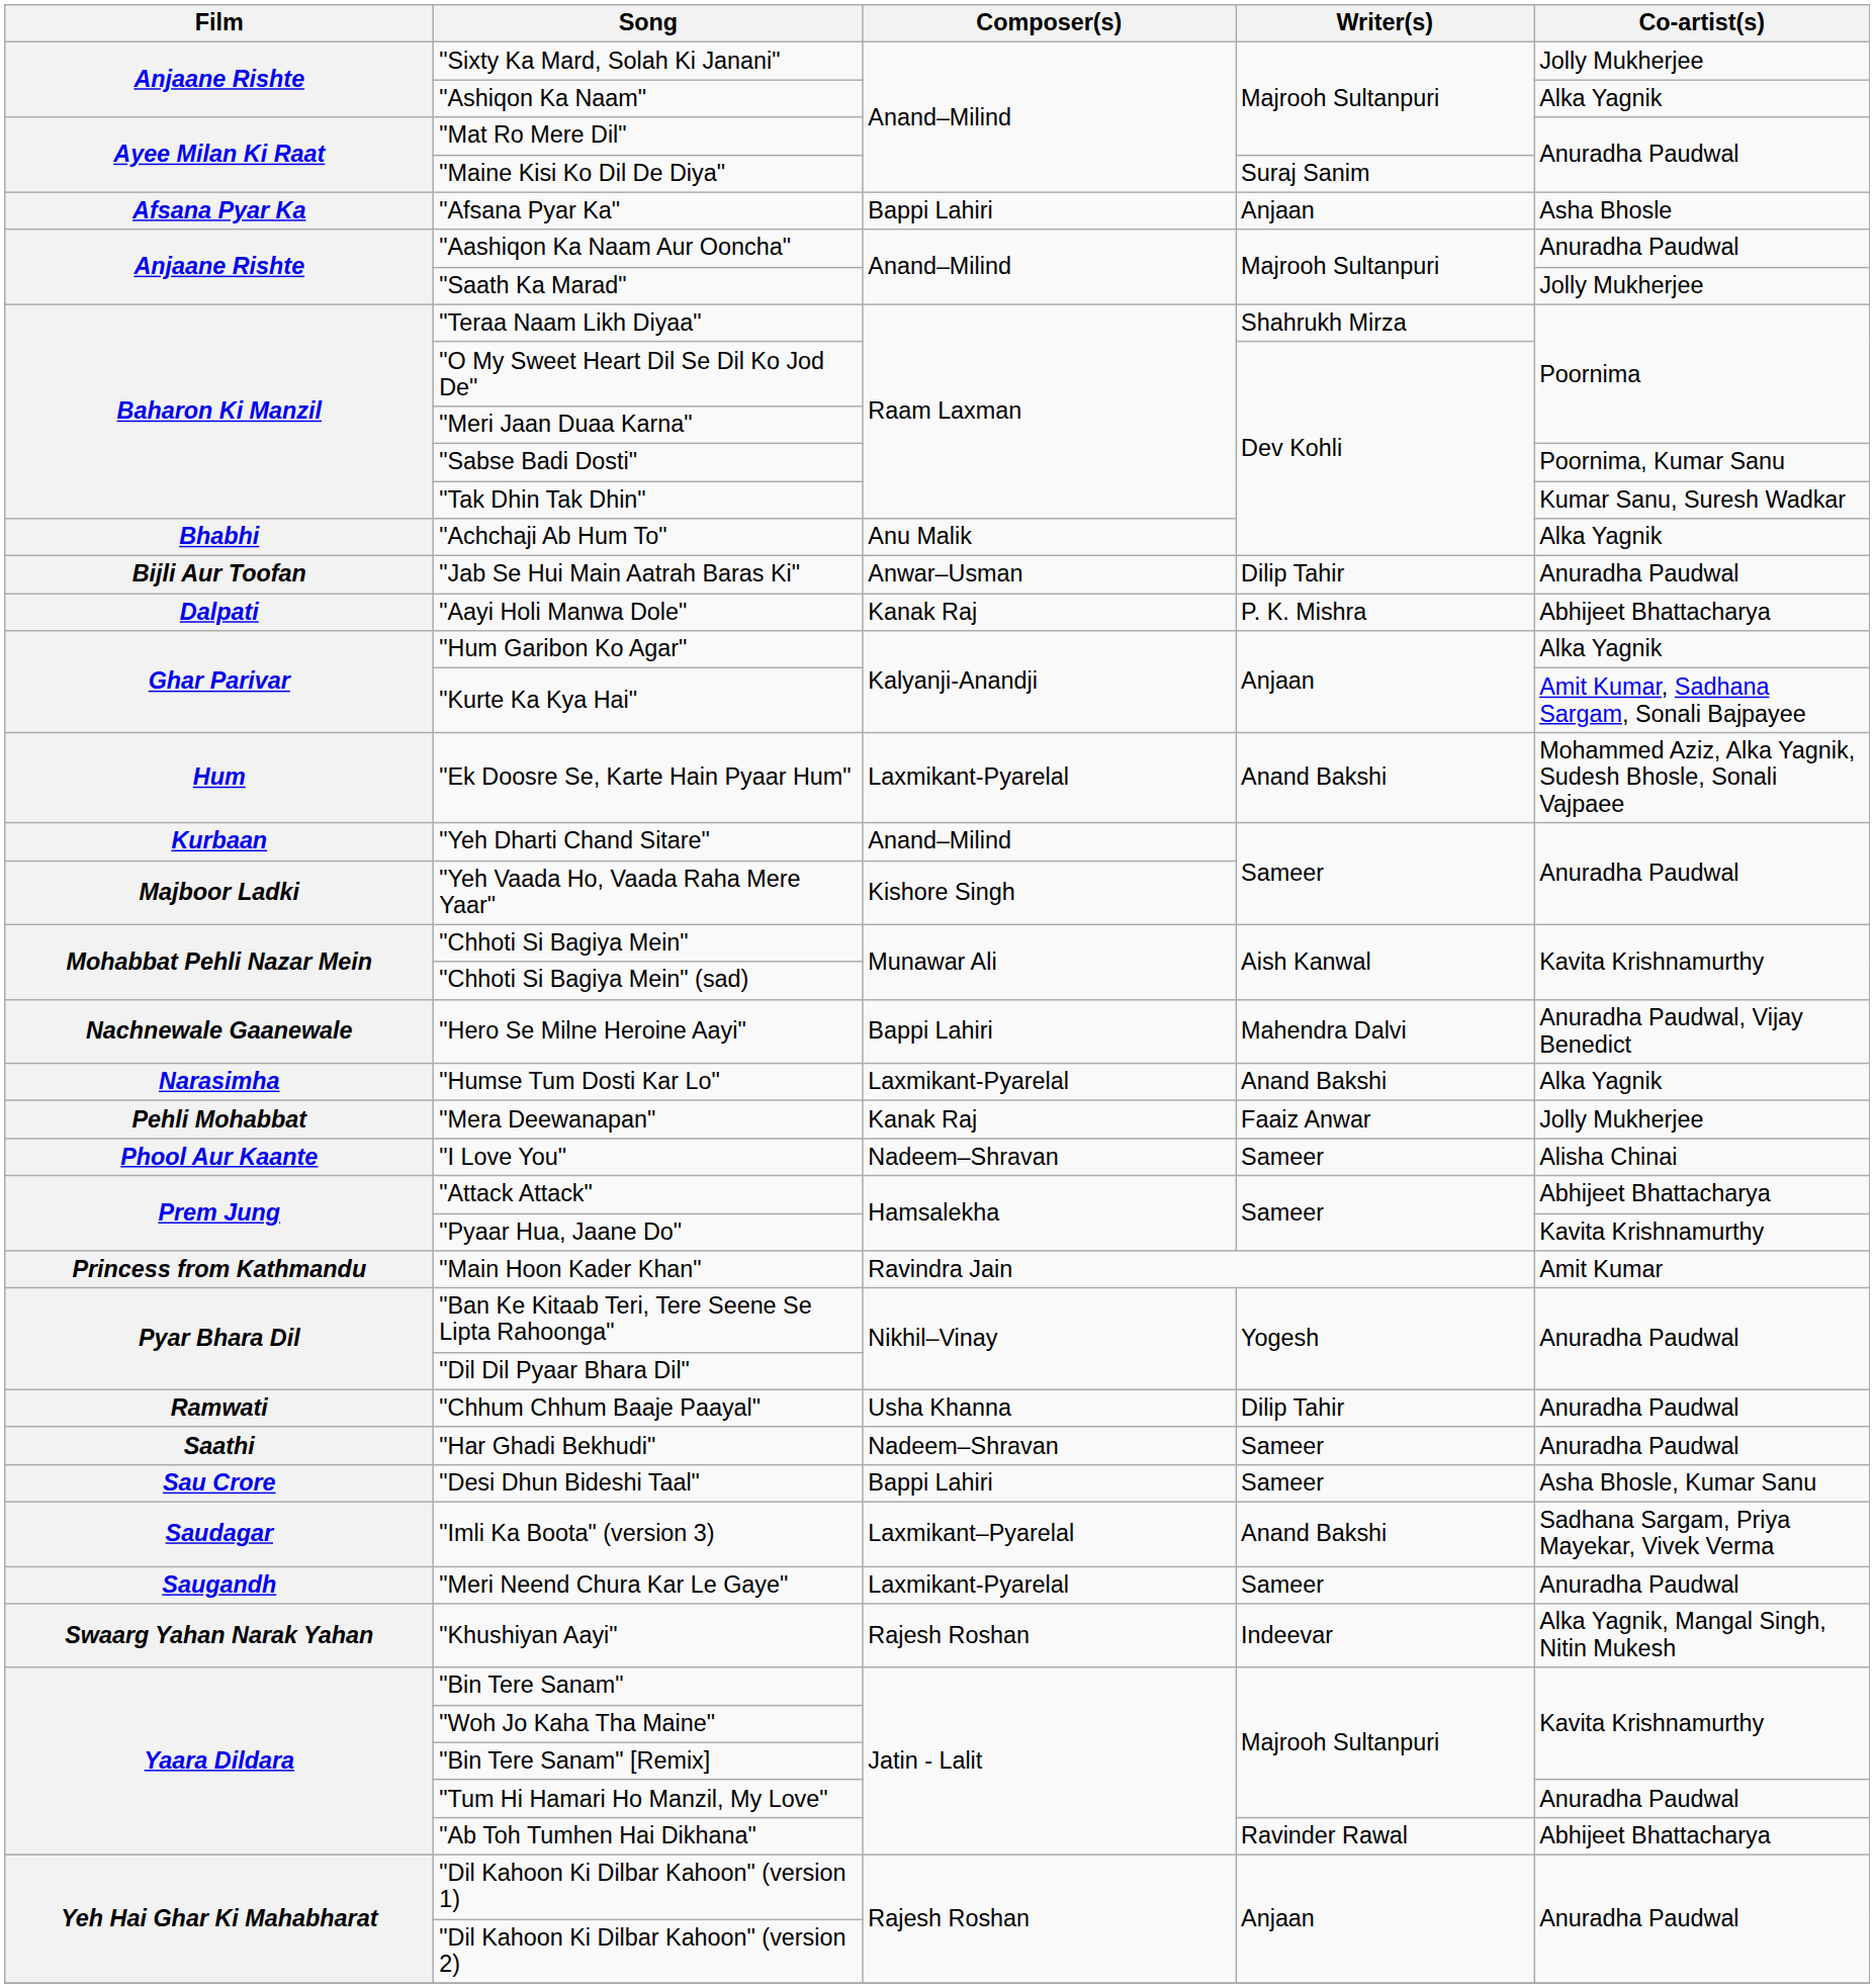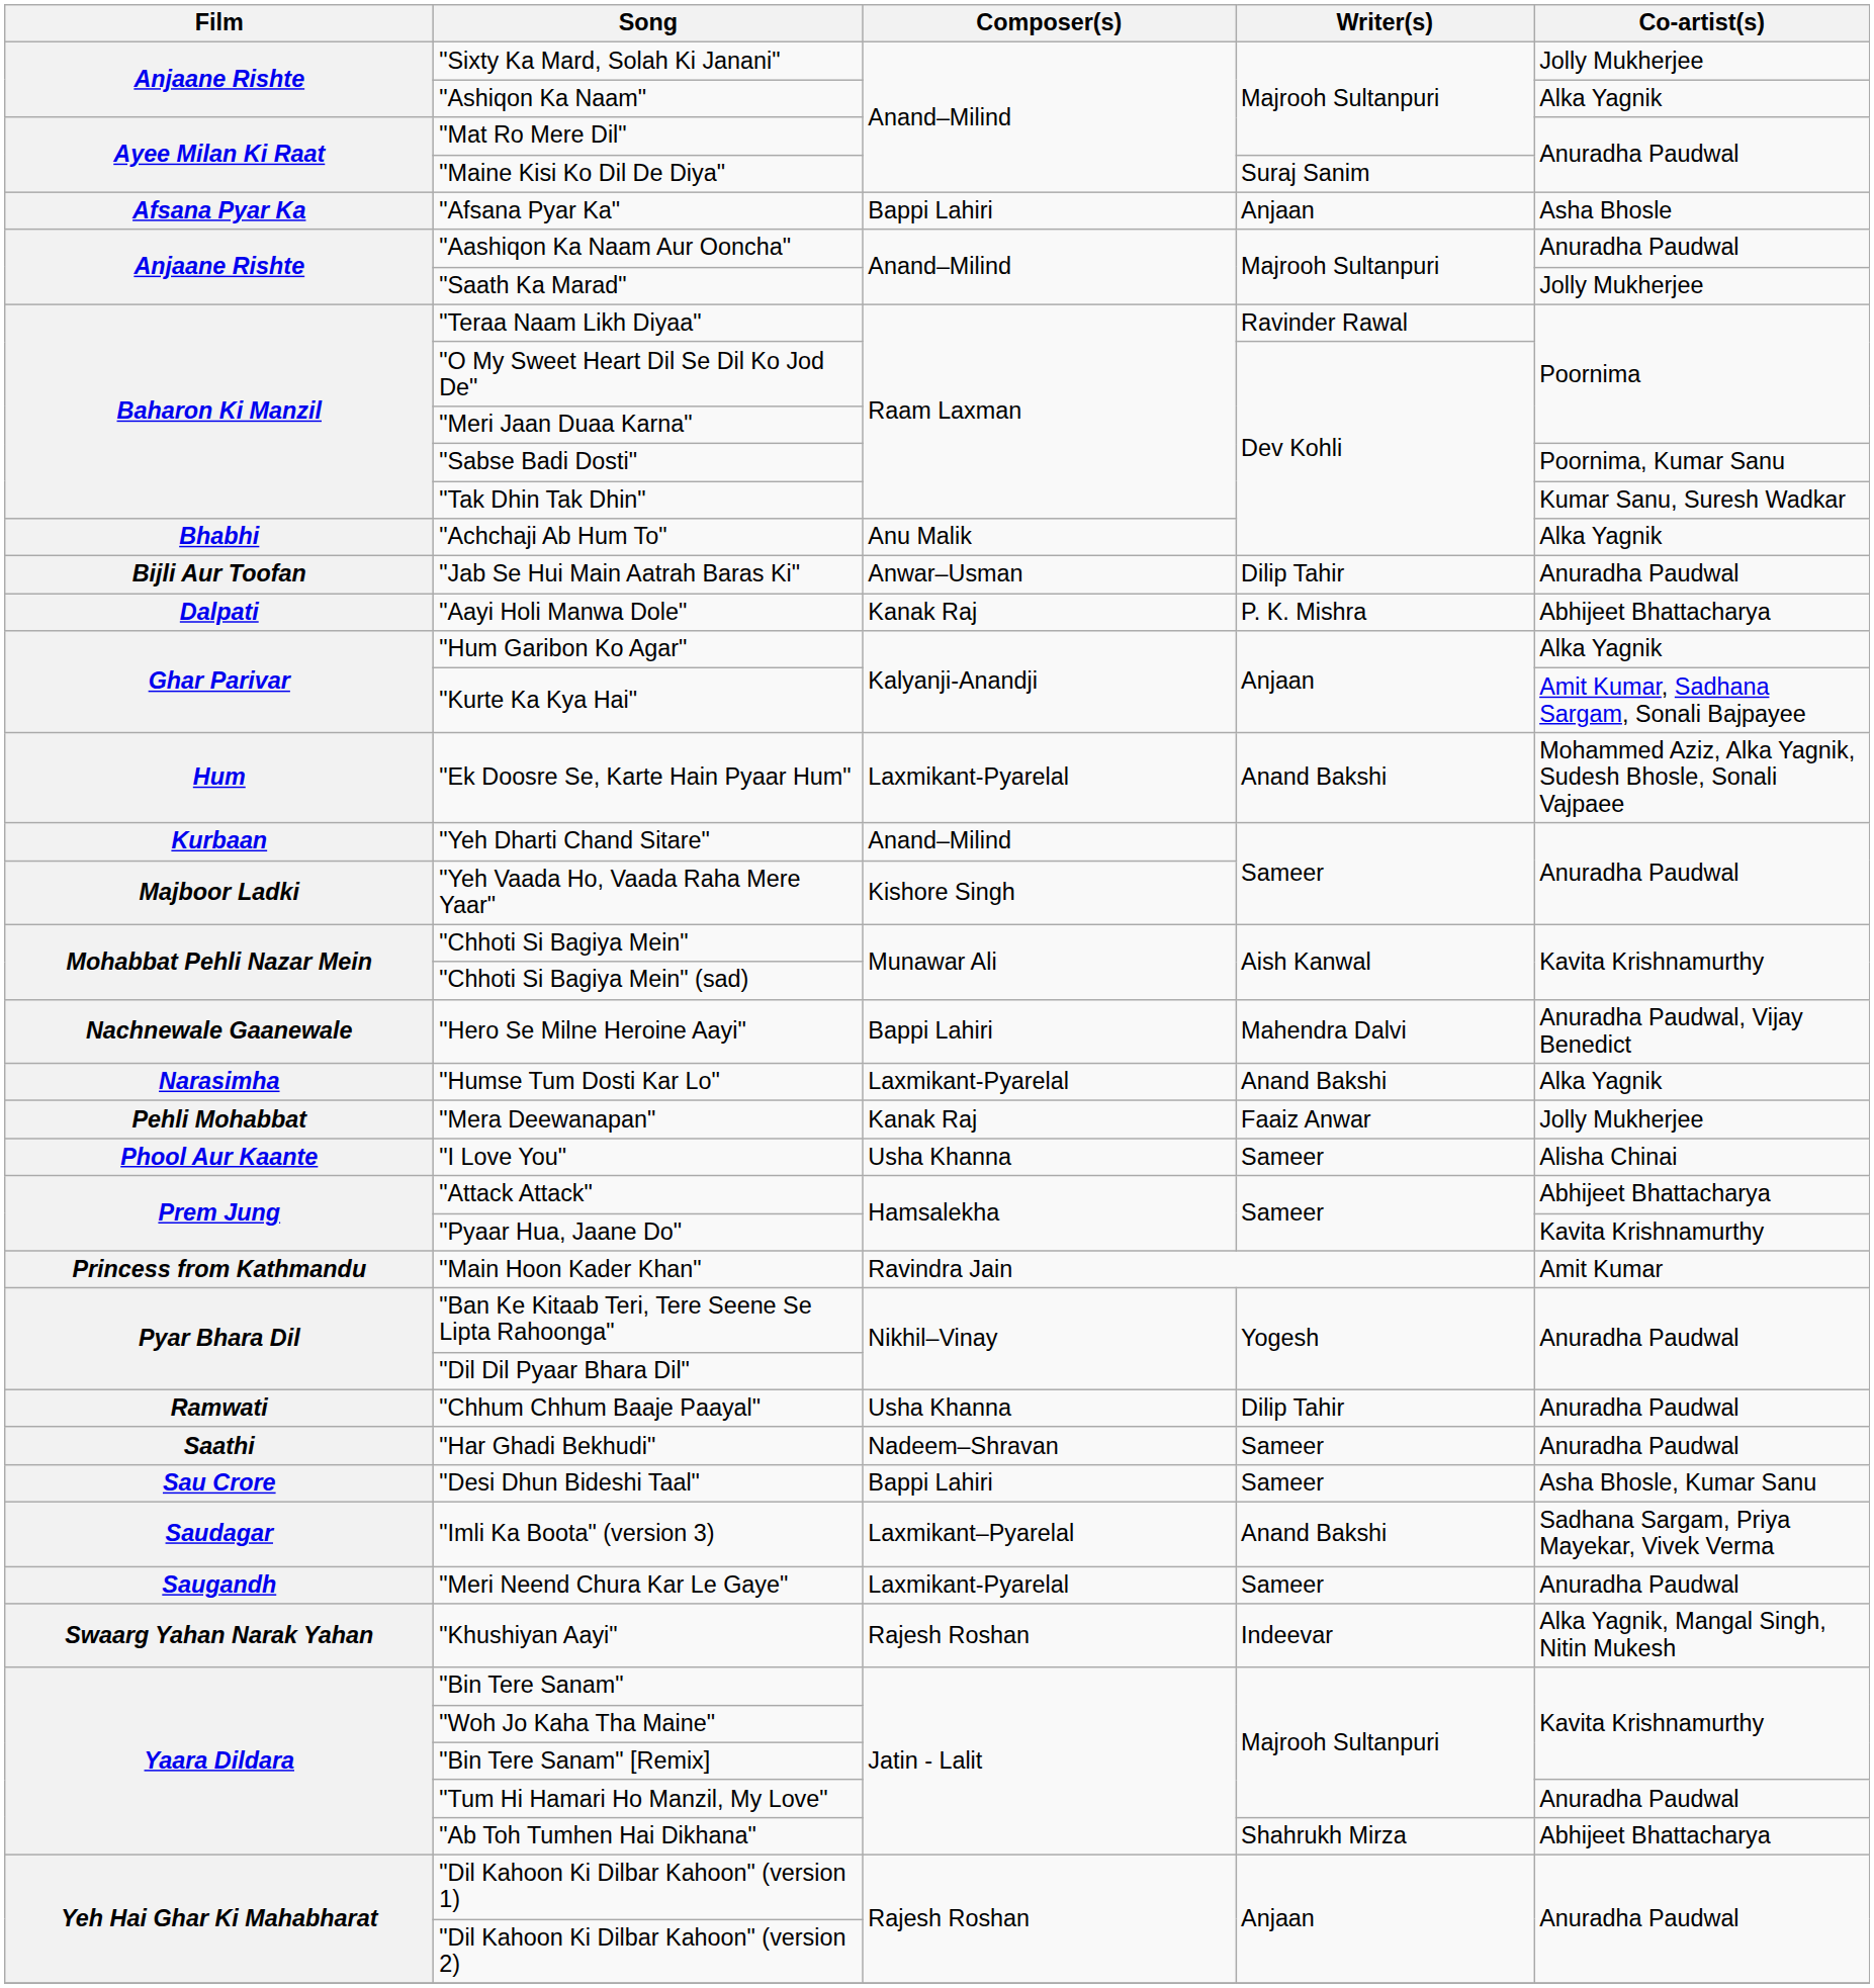 <table class="wikitable plainrowheaders" width="100%" textcolor:#000;">
 <tr>
 <th scope="col" width=23%>Film</th>
 <th scope="col" width=23%>Song</th>
 <th scope="col" width=20%>Composer(s)</th>
 <th scope="col" width=16%>Writer(s)</th>
 <th scope="col" width=18%>Co-artist(s)</th>
 </tr>
 <tr>
 <th rowspan=2><em><a href='#'>Anjaane Rishte</a></em></th>
 <td>"Sixty Ka Mard, Solah Ki Janani"</td>
 <td rowspan=4>Anand–Milind</td>
 <td rowspan=3>Majrooh Sultanpuri</td>
 <td>Jolly Mukherjee</td>
 </tr>
 <tr>
 <td>"Ashiqon Ka Naam"</td>
 <td>Alka Yagnik</td>
 </tr>
 <tr>
 <th rowspan=2><em><a href='#'>Ayee Milan Ki Raat</a></em></th>
 <td>"Mat Ro Mere Dil"</td>
 <td rowspan=2>Anuradha Paudwal</td>
 </tr>
 <tr>
 <td>"Maine Kisi Ko Dil De Diya"</td>
 <td>Suraj Sanim</td>
 </tr>
 <tr>
 <th><em><a href='#'>Afsana Pyar Ka</a></em></th>
 <td>"Afsana Pyar Ka"</td>
 <td>Bappi Lahiri</td>
 <td>Anjaan</td>
 <td>Asha Bhosle</td>
 </tr>
 <tr>
 <th rowspan=2><em><a href='#'>Anjaane Rishte</a></em></th>
 <td>"Aashiqon Ka Naam Aur Ooncha"</td>
 <td rowspan=2>Anand–Milind</td>
 <td rowspan=2>Majrooh Sultanpuri</td>
 <td>Anuradha Paudwal</td>
 </tr>
 <tr>
 <td>"Saath Ka Marad"</td>
 <td>Jolly Mukherjee</td>
 </tr>
 <tr>
 <th Rowspan=5><em><a href='#'>Baharon Ki Manzil</a></em></th>
 <td>"Teraa Naam Likh Diyaa"</td>
 <td rowspan=5>Raam Laxman</td>
-<td>Shahrukh Mirza</td>
+<td>Ravinder Rawal</td>
 <td rowspan=3>Poornima</td>
 </tr>
 <tr>
 <td>"O My Sweet Heart Dil Se Dil Ko Jod De"</td>
 <td rowspan=5>Dev Kohli</td>
 </tr>
 <tr>
 <td>"Meri Jaan Duaa Karna"</td>
 </tr>
 <tr>
 <td>"Sabse Badi Dosti"</td>
 <td>Poornima, Kumar Sanu</td>
 </tr>
 <tr>
 <td>"Tak Dhin Tak Dhin"</td>
 <td>Kumar Sanu, Suresh Wadkar</td>
 </tr>
 <tr>
 <th rowspan=><em><a href='#'>Bhabhi</a></em></th>
 <td>"Achchaji Ab Hum To"</td>
 <td rowspan=>Anu Malik</td>
 <td>Alka Yagnik</td>
 </tr>
 <tr>
 <th><em>Bijli Aur Toofan</em></th>
 <td>"Jab Se Hui Main Aatrah Baras Ki"</td>
 <td>Anwar–Usman</td>
 <td>Dilip Tahir</td>
 <td>Anuradha Paudwal</td>
 </tr>
 <tr>
 <th><em><a href='#'>Dalpati</a></em></th>
 <td>"Aayi Holi Manwa Dole"</td>
 <td rowspan=1>Kanak Raj</td>
 <td>P. K. Mishra</td>
 <td>Abhijeet Bhattacharya</td>
 </tr>
 <tr>
 <th rowspan=2><em><a href='#'>Ghar Parivar</a></em></th>
 <td>"Hum Garibon Ko Agar"</td>
 <td rowspan=2>Kalyanji-Anandji</td>
 <td rowspan=2>Anjaan</td>
 <td>Alka Yagnik</td>
 </tr>
 <tr>
 <td>"Kurte Ka Kya Hai"</td>
 <td><a href='#'>Amit Kumar</a>, <a href='#'>Sadhana Sargam</a>, Sonali Bajpayee</td>
 </tr>
 <tr>
 <th rowspan=1><em><a href='#'>Hum</a></em></th>
 <td>"Ek Doosre Se, Karte Hain Pyaar Hum"</td>
 <td rowspan=1>Laxmikant-Pyarelal</td>
 <td rowspan=1>Anand Bakshi</td>
 <td>Mohammed Aziz, Alka Yagnik, Sudesh Bhosle, Sonali Vajpaee</td>
 </tr>
 <tr>
 <th><em><a href='#'>Kurbaan</a></em></th>
 <td>"Yeh Dharti Chand Sitare"</td>
 <td>Anand–Milind</td>
 <td rowspan=2>Sameer</td>
 <td rowspan=2>Anuradha Paudwal</td>
 </tr>
 <tr>
 <th><em>Majboor Ladki</em></th>
 <td>"Yeh Vaada Ho, Vaada Raha Mere Yaar"</td>
 <td>Kishore Singh</td>
 </tr>
 <tr>
 <th Rowspan=2><em>Mohabbat Pehli Nazar Mein</em></th>
 <td>"Chhoti Si Bagiya Mein"</td>
 <td rowspan=2>Munawar Ali</td>
 <td rowspan=2>Aish Kanwal</td>
 <td rowspan=2>Kavita Krishnamurthy</td>
 </tr>
 <tr>
 <td>"Chhoti Si Bagiya Mein" (sad)</td>
 </tr>
 <tr>
 <th><em>Nachnewale Gaanewale</em></th>
 <td>"Hero Se Milne Heroine Aayi"</td>
 <td>Bappi Lahiri</td>
 <td>Mahendra Dalvi</td>
 <td>Anuradha Paudwal, Vijay Benedict</td>
 </tr>
 <tr>
 <th rowspan=><em><a href='#'>Narasimha</a></em></th>
 <td>"Humse Tum Dosti Kar Lo"</td>
 <td rowspan=1>Laxmikant-Pyarelal</td>
 <td rowspan=1>Anand Bakshi</td>
 <td>Alka Yagnik</td>
 </tr>
 <tr>
 <th rowspan=><em>Pehli Mohabbat</em></th>
 <td>"Mera Deewanapan"</td>
 <td rowspan=1>Kanak Raj</td>
 <td rowspan=1>Faaiz Anwar</td>
 <td>Jolly Mukherjee</td>
 </tr>
 <tr>
 <th><em><a href='#'>Phool Aur Kaante</a></em></th>
 <td>"I Love You"</td>
-<td rowspan=>Nadeem–Shravan</td>
+<td rowspan=>Usha Khanna</td>
 <td Rowspan=>Sameer</td>
 <td>Alisha Chinai</td>
 </tr>
 <tr>
 <th rowspan=2><em><a href='#'>Prem Jung</a></em></th>
 <td>"Attack Attack"</td>
 <td rowspan=2>Hamsalekha</td>
 <td rowspan=2>Sameer</td>
 <td>Abhijeet Bhattacharya</td>
 </tr>
 <tr>
 <td>"Pyaar Hua, Jaane Do"</td>
 <td>Kavita Krishnamurthy</td>
 </tr>
 <tr>
 <th><em>Princess from Kathmandu</em></th>
 <td>"Main Hoon Kader Khan"</td>
 <td colspan=2>Ravindra Jain</td>
 <td>Amit Kumar</td>
 </tr>
 <tr>
 <th Rowspan=2><em>Pyar Bhara Dil</em></th>
 <td>"Ban Ke Kitaab Teri, Tere Seene Se Lipta Rahoonga"</td>
 <td rowspan=2>Nikhil–Vinay</td>
 <td rowspan=2>Yogesh</td>
 <td Rowspan=2>Anuradha Paudwal</td>
 </tr>
 <tr>
 <td>"Dil Dil Pyaar Bhara Dil"</td>
 </tr>
 <tr>
 <th><em>Ramwati</em></th>
 <td>"Chhum Chhum Baaje Paayal"</td>
 <td rowspan=>Usha Khanna</td>
 <td Rowspan=>Dilip Tahir</td>
 <td>Anuradha Paudwal</td>
 </tr>
 <tr>
 <th><em>Saathi</em></th>
 <td>"Har Ghadi Bekhudi"</td>
 <td rowspan=>Nadeem–Shravan</td>
 <td Rowspan=>Sameer</td>
 <td>Anuradha Paudwal</td>
 </tr>
 <tr>
 <th><em><a href='#'>Sau Crore</a></em></th>
 <td>"Desi Dhun Bideshi Taal"</td>
 <td>Bappi Lahiri</td>
 <td>Sameer</td>
 <td>Asha Bhosle, Kumar Sanu</td>
 </tr>
 <tr>
 <th><em><a href='#'>Saudagar</a></em></th>
 <td>"Imli Ka Boota" (version 3)</td>
 <td>Laxmikant–Pyarelal</td>
 <td>Anand Bakshi</td>
 <td>Sadhana Sargam, Priya Mayekar, Vivek Verma</td>
 </tr>
 <tr>
 <th><em><a href='#'>Saugandh</a></em></th>
 <td>"Meri Neend Chura Kar Le Gaye"</td>
 <td rowspan=1>Laxmikant-Pyarelal</td>
 <td>Sameer</td>
 <td>Anuradha Paudwal</td>
 </tr>
 <tr>
 <th><em>Swaarg Yahan Narak Yahan</em></th>
 <td>"Khushiyan Aayi"</td>
 <td>Rajesh Roshan</td>
 <td>Indeevar</td>
 <td>Alka Yagnik, Mangal Singh, Nitin Mukesh</td>
 </tr>
 <tr>
 <th rowspan=5><em><a href='#'>Yaara Dildara</a></em></th>
 <td>"Bin Tere Sanam"</td>
 <td rowspan=5>Jatin - Lalit</td>
 <td rowspan=4>Majrooh Sultanpuri</td>
 <td rowspan=3>Kavita Krishnamurthy</td>
 </tr>
 <tr>
 <td>"Woh Jo Kaha Tha Maine"</td>
 </tr>
 <tr>
 <td>"Bin Tere Sanam" [Remix]</td>
 </tr>
 <tr>
 <td>"Tum Hi Hamari Ho Manzil, My Love"</td>
 <td>Anuradha Paudwal</td>
 </tr>
 <tr>
 <td>"Ab Toh Tumhen Hai Dikhana"</td>
-<td>Ravinder Rawal</td>
+<td>Shahrukh Mirza</td>
 <td>Abhijeet Bhattacharya</td>
 </tr>
 <tr>
 <th rowspan=2><em>Yeh Hai Ghar Ki Mahabharat</em></th>
 <td>"Dil Kahoon Ki Dilbar Kahoon" (version 1)</td>
 <td rowspan=2>Rajesh Roshan</td>
 <td rowspan=2>Anjaan</td>
 <td rowspan=2>Anuradha Paudwal</td>
 </tr>
 <tr>
 <td>"Dil Kahoon Ki Dilbar Kahoon" (version 2)</td>
 </tr>
 <tr>
 </tr>
 </table>
